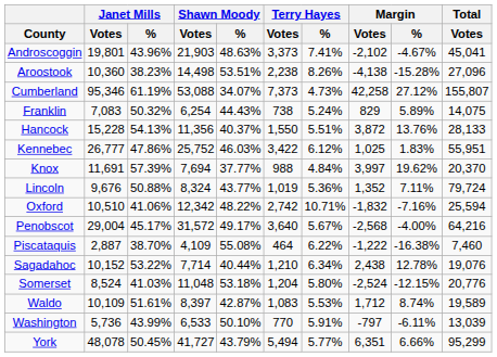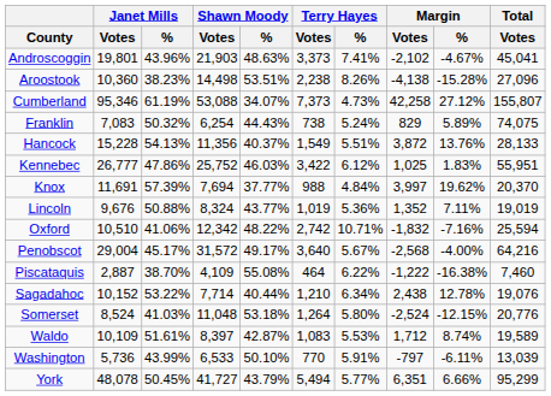 <table class="wikitable sortable" style="text-align:center">
 <tr>
 <th></th>
 <th style="text-align:center;" colspan="2"><a href='#'>Janet Mills</a><br></th>
 <th style="text-align:center;" colspan="2"><a href='#'>Shawn Moody</a><br></th>
 <th style="text-align:center;" colspan="2"><a href='#'>Terry Hayes</a><br></th>
 <th style="text-align:center;" colspan="2">Margin</th>
 <th style="text-align:center;" colspan="1">Total</th>
 </tr>
 <tr>
 <th align=center>County</th>
 <th style="text-align:center;" data-sort-type="number">Votes</th>
 <th style="text-align:center;" data-sort-type="number">%</th>
 <th style="text-align:center;" data-sort-type="number">Votes</th>
 <th style="text-align:center;" data-sort-type="number">%</th>
 <th style="text-align:center;" data-sort-type="number">Votes</th>
 <th style="text-align:center;" data-sort-type="number">%</th>
 <th style="text-align:center;" data-sort-type="number">Votes</th>
 <th style="text-align:center;" data-sort-type="number">%</th>
 <th style="text-align:center;" data-sort-type="number">Votes</th>
 </tr>
 <tr>
 <td align=center><a href='#'>Androscoggin</a></td>
 <td>19,801</td>
 <td>43.96%</td>
 <td>21,903</td>
 <td>48.63%</td>
 <td>3,373</td>
 <td>7.41%</td>
 <td>-2,102</td>
 <td>-4.67%</td>
 <td>45,041</td>
 </tr>
 <tr>
 <td align=center><a href='#'>Aroostook</a></td>
 <td>10,360</td>
 <td>38.23%</td>
 <td>14,498</td>
 <td>53.51%</td>
 <td>2,238</td>
 <td>8.26%</td>
 <td>-4,138</td>
 <td>-15.28%</td>
 <td>27,096</td>
 </tr>
 <tr>
 <td align=center><a href='#'>Cumberland</a></td>
 <td>95,346</td>
 <td>61.19%</td>
 <td>53,088</td>
 <td>34.07%</td>
 <td>7,373</td>
 <td>4.73%</td>
 <td>42,258</td>
 <td>27.12%</td>
 <td>155,807</td>
 </tr>
 <tr>
 <td align=center><a href='#'>Franklin</a></td>
 <td>7,083</td>
 <td>50.32%</td>
 <td>6,254</td>
 <td>44.43%</td>
 <td>738</td>
 <td>5.24%</td>
 <td>829</td>
 <td>5.89%</td>
-<td>14,075</td>
+<td>74,075</td>
 </tr>
 <tr>
 <td align=center><a href='#'>Hancock</a></td>
 <td>15,228</td>
 <td>54.13%</td>
 <td>11,356</td>
 <td>40.37%</td>
-<td>1,550</td>
+<td>1,549</td>
 <td>5.51%</td>
 <td>3,872</td>
 <td>13.76%</td>
 <td>28,133</td>
 </tr>
 <tr>
 <td align=center><a href='#'>Kennebec</a></td>
 <td>26,777</td>
 <td>47.86%</td>
 <td>25,752</td>
 <td>46.03%</td>
 <td>3,422</td>
 <td>6.12%</td>
 <td>1,025</td>
 <td>1.83%</td>
 <td>55,951</td>
 </tr>
 <tr>
 <td align=center><a href='#'>Knox</a></td>
 <td>11,691</td>
 <td>57.39%</td>
 <td>7,694</td>
 <td>37.77%</td>
 <td>988</td>
 <td>4.84%</td>
 <td>3,997</td>
 <td>19.62%</td>
 <td>20,370</td>
 </tr>
 <tr>
 <td align=center><a href='#'>Lincoln</a></td>
 <td>9,676</td>
 <td>50.88%</td>
 <td>8,324</td>
 <td>43.77%</td>
 <td>1,019</td>
 <td>5.36%</td>
 <td>1,352</td>
 <td>7.11%</td>
-<td>79,724</td>
+<td>19,019</td>
 </tr>
 <tr>
 <td align=center><a href='#'>Oxford</a></td>
 <td>10,510</td>
 <td>41.06%</td>
 <td>12,342</td>
 <td>48.22%</td>
 <td>2,742</td>
 <td>10.71%</td>
 <td>-1,832</td>
 <td>-7.16%</td>
 <td>25,594</td>
 </tr>
 <tr>
 <td align=center><a href='#'>Penobscot</a></td>
 <td>29,004</td>
 <td>45.17%</td>
 <td>31,572</td>
 <td>49.17%</td>
 <td>3,640</td>
 <td>5.67%</td>
 <td>-2,568</td>
 <td>-4.00%</td>
 <td>64,216</td>
 </tr>
 <tr>
 <td align=center><a href='#'>Piscataquis</a></td>
 <td>2,887</td>
 <td>38.70%</td>
 <td>4,109</td>
 <td>55.08%</td>
 <td>464</td>
 <td>6.22%</td>
 <td>-1,222</td>
 <td>-16.38%</td>
 <td>7,460</td>
 </tr>
 <tr>
 <td align=center><a href='#'>Sagadahoc</a></td>
 <td>10,152</td>
 <td>53.22%</td>
 <td>7,714</td>
 <td>40.44%</td>
 <td>1,210</td>
 <td>6.34%</td>
 <td>2,438</td>
 <td>12.78%</td>
 <td>19,076</td>
 </tr>
 <tr>
 <td align=center><a href='#'>Somerset</a></td>
 <td>8,524</td>
 <td>41.03%</td>
 <td>11,048</td>
 <td>53.18%</td>
-<td>1,204</td>
+<td>1,264</td>
 <td>5.80%</td>
 <td>-2,524</td>
 <td>-12.15%</td>
 <td>20,776</td>
 </tr>
 <tr>
 <td align=center><a href='#'>Waldo</a></td>
 <td>10,109</td>
 <td>51.61%</td>
 <td>8,397</td>
 <td>42.87%</td>
 <td>1,083</td>
 <td>5.53%</td>
 <td>1,712</td>
 <td>8.74%</td>
 <td>19,589</td>
 </tr>
 <tr>
 <td align=center><a href='#'>Washington</a></td>
 <td>5,736</td>
 <td>43.99%</td>
 <td>6,533</td>
 <td>50.10%</td>
 <td>770</td>
 <td>5.91%</td>
 <td>-797</td>
 <td>-6.11%</td>
 <td>13,039</td>
 </tr>
 <tr>
 <td align=center><a href='#'>York</a></td>
 <td>48,078</td>
 <td>50.45%</td>
 <td>41,727</td>
 <td>43.79%</td>
 <td>5,494</td>
 <td>5.77%</td>
 <td>6,351</td>
 <td>6.66%</td>
 <td>95,299</td>
 </tr>
 </table>
